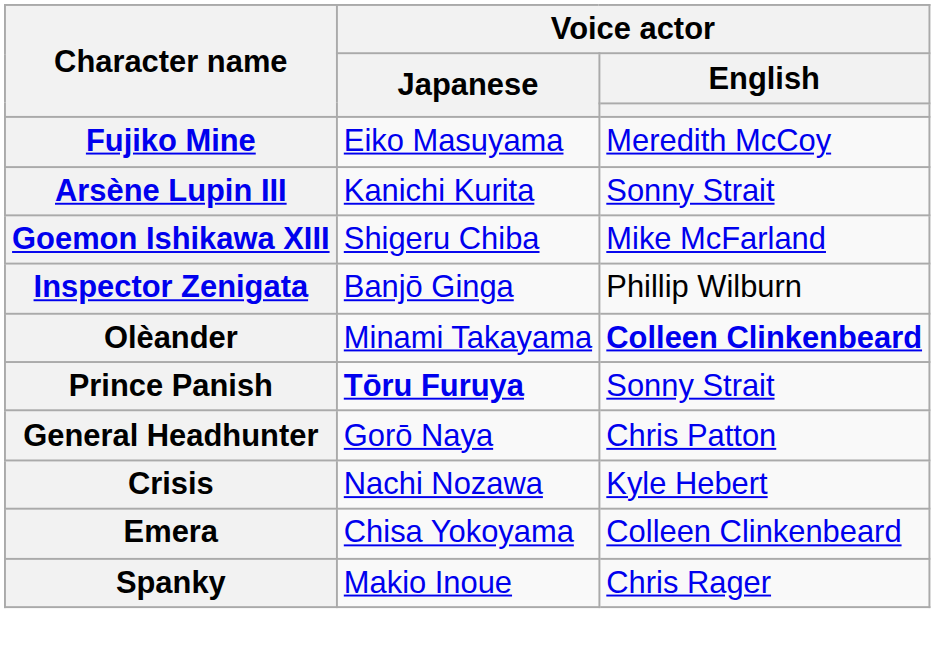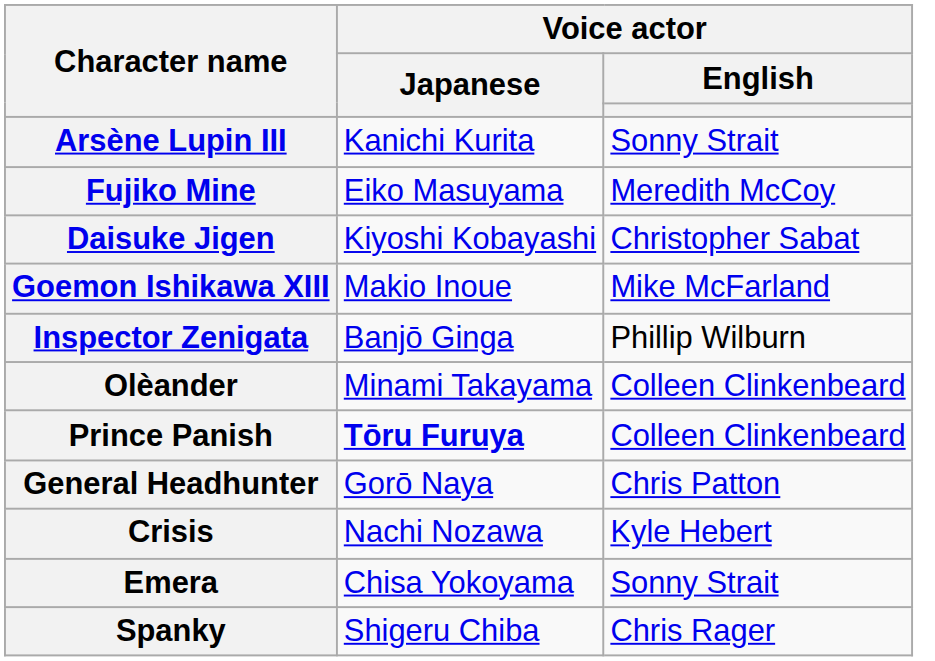 <table class="wikitable plainrowheaders">
 <tr>
 <th rowspan="3">Character name</th>
 <th colspan="2">Voice actor</th>
 </tr>
 <tr>
 <th rowspan="2">Japanese</th>
 <th>English</th>
 </tr>
 <tr>
 <th></th>
 </tr>
 <tr>
+<th scope="row"><a href='#'>Arsène Lupin III</a></th>
+<td><a href='#'>Kanichi Kurita</a></td>
+<td><a href='#'>Sonny Strait</a></td>
+</tr>
+<tr>
 <th scope="row"><a href='#'>Fujiko Mine</a></th>
 <td><a href='#'>Eiko Masuyama</a></td>
 <td><a href='#'>Meredith McCoy</a></td>
 </tr>
 <tr>
-<th scope="row"><a href='#'>Arsène Lupin III</a></th>
-<td><a href='#'>Kanichi Kurita</a></td>
-<td><a href='#'>Sonny Strait</a></td>
+<th scope="row"><a href='#'>Daisuke Jigen</a></th>
+<td><a href='#'>Kiyoshi Kobayashi</a></td>
+<td><a href='#'>Christopher Sabat</a></td>
 </tr>
 <tr>
 <th scope="row"><a href='#'>Goemon Ishikawa XIII</a></th>
-<td><a href='#'>Shigeru Chiba</a></td>
+<td><a href='#'>Makio Inoue</a></td>
 <td><a href='#'>Mike McFarland</a></td>
 </tr>
 <tr>
 <th scope="row"><a href='#'>Inspector Zenigata</a></th>
 <td><a href='#'>Banjō Ginga</a></td>
 <td>Phillip Wilburn</td>
 </tr>
 <tr>
 <th scope="row">Olèander</th>
 <td><a href='#'>Minami Takayama</a></td>
-<td><strong><a href='#'>Colleen Clinkenbeard</a></strong></td>
+<td><a href='#'>Colleen Clinkenbeard</a></td>
 </tr>
 <tr>
 <th scope="row">Prince Panish</th>
 <td><strong><a href='#'>Tōru Furuya</a></strong></td>
-<td><a href='#'>Sonny Strait</a></td>
+<td><a href='#'>Colleen Clinkenbeard</a></td>
 </tr>
 <tr>
 <th scope="row">General Headhunter</th>
 <td><a href='#'>Gorō Naya</a></td>
 <td><a href='#'>Chris Patton</a></td>
 </tr>
 <tr>
 <th scope="row">Crisis</th>
 <td><a href='#'>Nachi Nozawa</a></td>
 <td><a href='#'>Kyle Hebert</a></td>
 </tr>
 <tr>
 <th scope="row">Emera</th>
 <td><a href='#'>Chisa Yokoyama</a></td>
-<td><a href='#'>Colleen Clinkenbeard</a></td>
+<td><a href='#'>Sonny Strait</a></td>
 </tr>
 <tr>
 <th scope="row">Spanky</th>
-<td><a href='#'>Makio Inoue</a></td>
+<td><a href='#'>Shigeru Chiba</a></td>
 <td><a href='#'>Chris Rager</a></td>
 </tr>
 </table>
